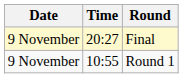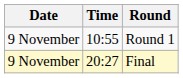 <table class="wikitable">
 <tr>
 <th>Date</th>
 <th>Time</th>
 <th>Round</th>
 </tr>
+<tr>
+<td>9 November</td>
+<td>10:55</td>
+<td>Round 1</td>
+</tr>
 <tr bgcolor="lemonchiffon">
 <td>9 November</td>
 <td>20:27</td>
 <td>Final</td>
 </tr>
-<tr>
-<td>9 November</td>
-<td>10:55</td>
-<td>Round 1</td>
-</tr>
 </table>
